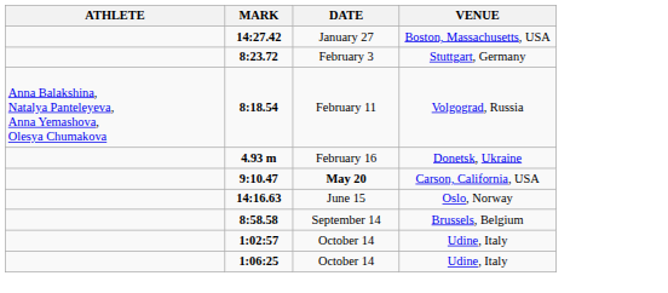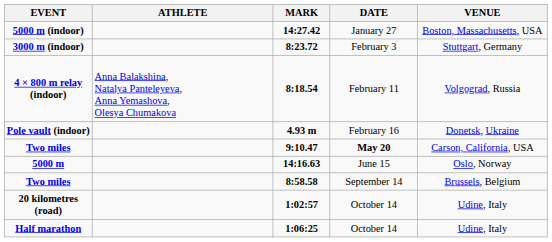 <table class="wikitable" style="border-collapse: collapse; font-size: 90%;">
 <tr>
+<th align="center" style="width: 8em">EVENT</th>
 <th align="center" style="width: 17em">ATHLETE</th>
 <th align="center" style="width: 5em">MARK</th>
 <th align="center" style="width: 8em">DATE</th>
 <th align="center" style="width: 12em">VENUE</th>
 </tr>
 <tr>
+<td align="center"><strong><a href='#'>5000 m</a> (indoor)</strong></td>
 <td></td>
 <td align="center"><strong>14:27.42</strong></td>
 <td align="center">January 27</td>
 <td align="center"><a href='#'>Boston, Massachusetts</a>, USA</td>
 </tr>
 <tr>
+<td align="center"><strong><a href='#'>3000 m</a> (indoor)</strong></td>
 <td></td>
 <td align="center"><strong>8:23.72</strong></td>
 <td align="center">February 3</td>
 <td align="center"><a href='#'>Stuttgart</a>, Germany</td>
 </tr>
 <tr>
+<td align="center"><strong><a href='#'>4 × 800 m relay</a> (indoor)</strong></td>
 <td><br><a href='#'>Anna Balakshina</a>,<br><a href='#'>Natalya Panteleyeva</a>,<br><a href='#'>Anna Yemashova</a>,<br><a href='#'>Olesya Chumakova</a></td>
 <td align="center"><strong>8:18.54</strong></td>
 <td align="center">February 11</td>
 <td align="center"><a href='#'>Volgograd</a>, Russia</td>
 </tr>
 <tr>
+<td align="center"><strong><a href='#'>Pole vault</a> (indoor)</strong></td>
 <td></td>
 <td align="center"><strong>4.93 m</strong></td>
 <td align="center">February 16</td>
 <td align="center"><a href='#'>Donetsk</a>, <a href='#'>Ukraine</a></td>
 </tr>
 <tr>
+<td align="center"><strong><a href='#'>Two miles</a></strong></td>
 <td></td>
 <td align="center"><strong>9:10.47</strong></td>
 <td align="center"><strong>May 20</strong></td>
 <td align="center"><a href='#'>Carson, California</a>, USA</td>
 </tr>
 <tr>
+<td align="center"><strong><a href='#'>5000 m</a></strong></td>
 <td></td>
 <td align="center"><strong>14:16.63</strong></td>
 <td align="center">June 15</td>
 <td align="center"><a href='#'>Oslo</a>, Norway</td>
 </tr>
 <tr>
+<td align="center"><strong><a href='#'>Two miles</a></strong></td>
 <td></td>
 <td align="center"><strong>8:58.58</strong></td>
 <td align="center">September 14</td>
 <td align="center"><a href='#'>Brussels</a>, Belgium</td>
 </tr>
 <tr>
+<td align="center"><strong>20 kilometres (road)</strong></td>
 <td></td>
 <td align="center"><strong>1:02:57</strong></td>
 <td align="center">October 14</td>
 <td align="center"><a href='#'>Udine</a>, Italy</td>
 </tr>
 <tr>
+<td align="center"><strong><a href='#'>Half marathon</a></strong></td>
 <td></td>
 <td align="center"><strong>1:06:25</strong></td>
 <td align="center">October 14</td>
 <td align="center"><a href='#'>Udine</a>, Italy</td>
 </tr>
 </table>
